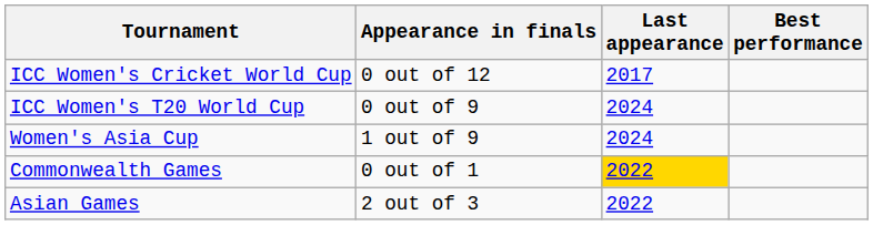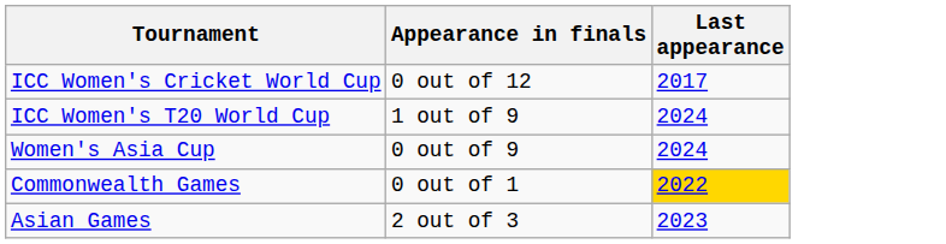 <table class="wikitable sortable" style="text-align:left;">
 <tr>
 <th>Tournament</th>
 <th data-sort-type="number">Appearance in finals</th>
 <th>Last<br>appearance</th>
-<th>Best<br>performance</th>
 </tr>
 <tr>
 <td><a href='#'>ICC Women's Cricket World Cup</a></td>
 <td>0 out of 12</td>
 <td><a href='#'>2017</a></td>
-<td></td>
 </tr>
 <tr>
 <td><a href='#'>ICC Women's T20 World Cup</a></td>
-<td>0 out of 9</td>
+<td>1 out of 9</td>
 <td><a href='#'>2024</a></td>
-<td></td>
 </tr>
 <tr>
 <td><a href='#'>Women's Asia Cup</a></td>
-<td>1 out of 9</td>
+<td>0 out of 9</td>
 <td><a href='#'>2024</a></td>
-<td></td>
 </tr>
 <tr>
 <td><a href='#'>Commonwealth Games</a></td>
 <td>0 out of 1</td>
 <td style="background: gold;"><a href='#'>2022</a></td>
-<td></td>
 </tr>
 <tr>
 <td><a href='#'>Asian Games</a></td>
 <td>2 out of 3</td>
-<td><a href='#'>2022</a></td>
-<td></td>
+<td><a href='#'>2023</a></td>
 </tr>
 </table>
